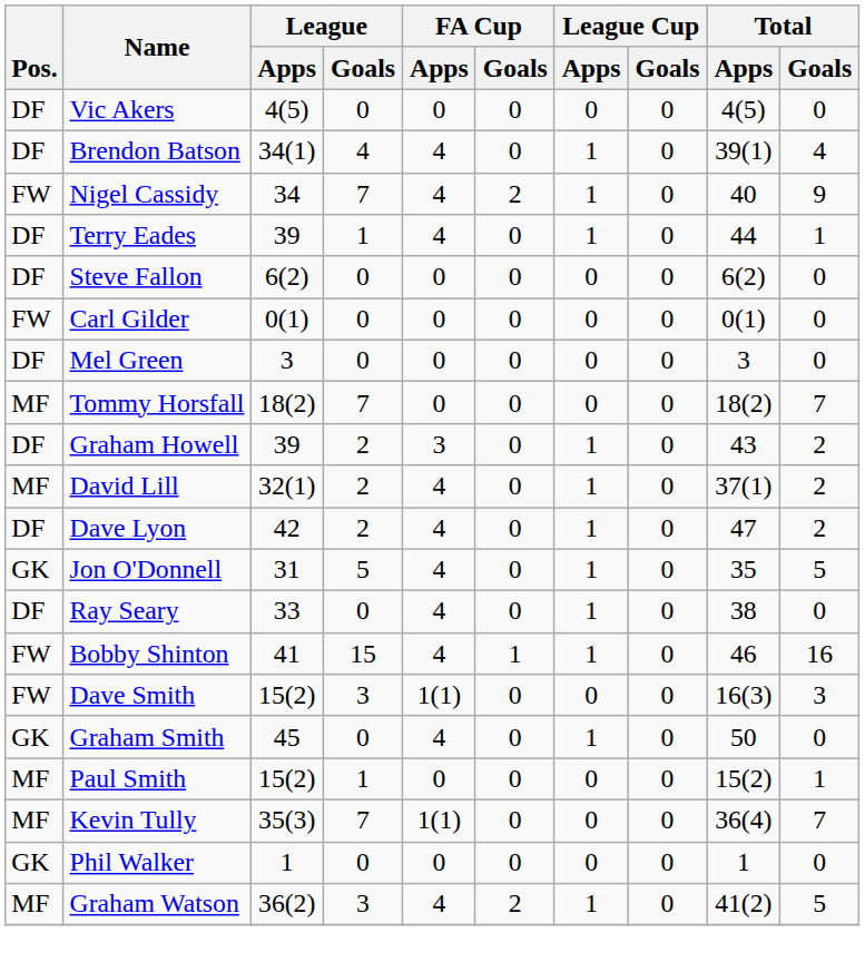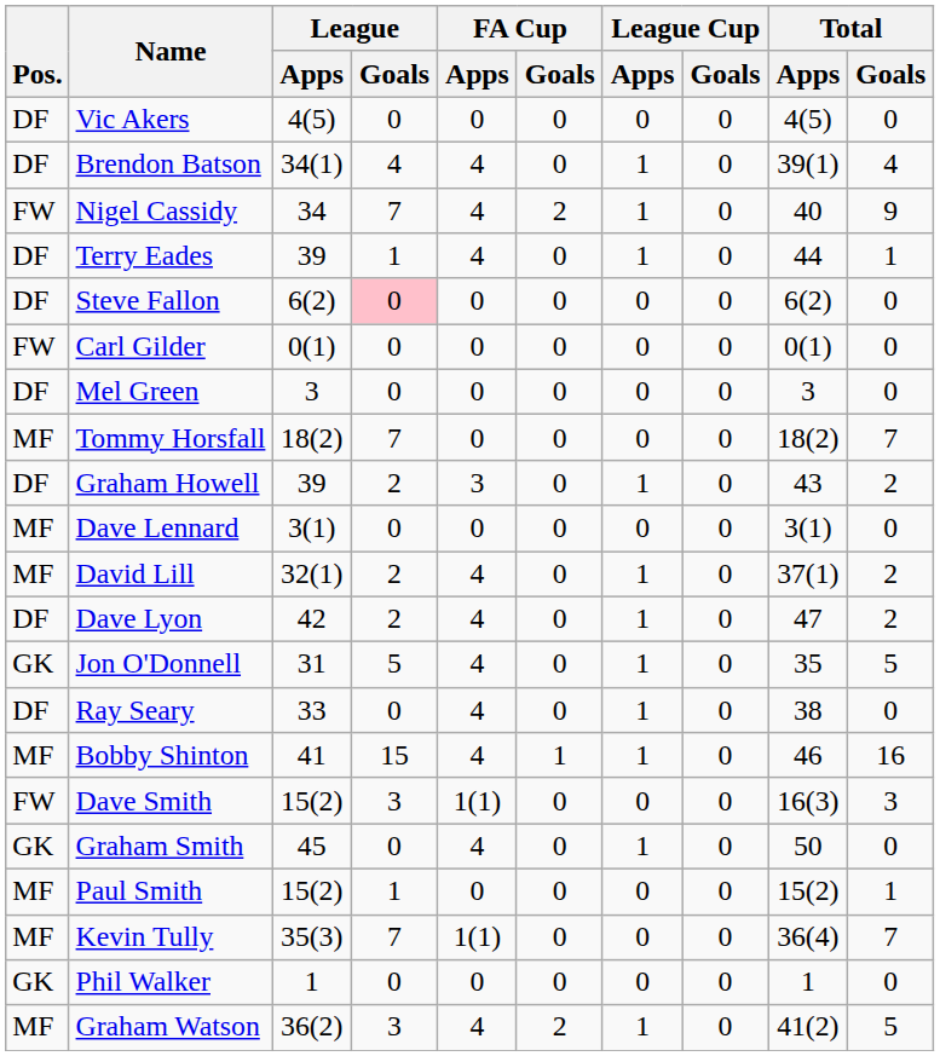 <table class="wikitable" style="text-align:center">
 <tr>
 <th rowspan="2" valign="bottom">Pos.</th>
 <th rowspan="2">Name</th>
 <th colspan="2" width="85">League</th>
 <th colspan="2" width="85">FA Cup</th>
 <th colspan="2" width="85">League Cup</th>
 <th colspan="2" width="85">Total</th>
 </tr>
 <tr>
 <th>Apps</th>
 <th>Goals</th>
 <th>Apps</th>
 <th>Goals</th>
 <th>Apps</th>
 <th>Goals</th>
 <th>Apps</th>
 <th>Goals</th>
 </tr>
 <tr>
 <td align="left">DF</td>
 <td align="left"> <a href='#'>Vic Akers</a></td>
 <td>4(5)</td>
 <td>0</td>
 <td>0</td>
 <td>0</td>
 <td>0</td>
 <td>0</td>
 <td>4(5)</td>
 <td>0</td>
 </tr>
 <tr>
 <td align="left">DF</td>
 <td align="left"> <a href='#'>Brendon Batson</a></td>
 <td>34(1)</td>
 <td>4</td>
 <td>4</td>
 <td>0</td>
 <td>1</td>
 <td>0</td>
 <td>39(1)</td>
 <td>4</td>
 </tr>
 <tr>
 <td align="left">FW</td>
 <td align="left"> <a href='#'>Nigel Cassidy</a></td>
 <td>34</td>
 <td>7</td>
 <td>4</td>
 <td>2</td>
 <td>1</td>
 <td>0</td>
 <td>40</td>
 <td>9</td>
 </tr>
 <tr>
 <td align="left">DF</td>
 <td align="left"> <a href='#'>Terry Eades</a></td>
 <td>39</td>
 <td>1</td>
 <td>4</td>
 <td>0</td>
 <td>1</td>
 <td>0</td>
 <td>44</td>
 <td>1</td>
 </tr>
 <tr>
 <td align="left">DF</td>
 <td align="left"> <a href='#'>Steve Fallon</a></td>
 <td>6(2)</td>
-<td>0</td>
+<td style="background: pink;">0</td>
 <td>0</td>
 <td>0</td>
 <td>0</td>
 <td>0</td>
 <td>6(2)</td>
 <td>0</td>
 </tr>
 <tr>
 <td align="left">FW</td>
 <td align="left"> <a href='#'>Carl Gilder</a></td>
 <td>0(1)</td>
 <td>0</td>
 <td>0</td>
 <td>0</td>
 <td>0</td>
 <td>0</td>
 <td>0(1)</td>
 <td>0</td>
 </tr>
 <tr>
 <td align="left">DF</td>
 <td align="left"> <a href='#'>Mel Green</a></td>
 <td>3</td>
 <td>0</td>
 <td>0</td>
 <td>0</td>
 <td>0</td>
 <td>0</td>
 <td>3</td>
 <td>0</td>
 </tr>
 <tr>
 <td align="left">MF</td>
 <td align="left"> <a href='#'>Tommy Horsfall</a></td>
 <td>18(2)</td>
 <td>7</td>
 <td>0</td>
 <td>0</td>
 <td>0</td>
 <td>0</td>
 <td>18(2)</td>
 <td>7</td>
 </tr>
 <tr>
 <td align="left">DF</td>
 <td align="left"> <a href='#'>Graham Howell</a></td>
 <td>39</td>
 <td>2</td>
 <td>3</td>
 <td>0</td>
 <td>1</td>
 <td>0</td>
 <td>43</td>
 <td>2</td>
 </tr>
 <tr>
 <td align="left">MF</td>
+<td align="left"> <a href='#'>Dave Lennard</a></td>
+<td>3(1)</td>
+<td>0</td>
+<td>0</td>
+<td>0</td>
+<td>0</td>
+<td>0</td>
+<td>3(1)</td>
+<td>0</td>
+</tr>
+<tr>
+<td align="left">MF</td>
 <td align="left"> <a href='#'>David Lill</a></td>
 <td>32(1)</td>
 <td>2</td>
 <td>4</td>
 <td>0</td>
 <td>1</td>
 <td>0</td>
 <td>37(1)</td>
 <td>2</td>
 </tr>
 <tr>
 <td align="left">DF</td>
 <td align="left"> <a href='#'>Dave Lyon</a></td>
 <td>42</td>
 <td>2</td>
 <td>4</td>
 <td>0</td>
 <td>1</td>
 <td>0</td>
 <td>47</td>
 <td>2</td>
 </tr>
 <tr>
 <td align="left">GK</td>
 <td align="left"> <a href='#'>Jon O'Donnell</a></td>
 <td>31</td>
 <td>5</td>
 <td>4</td>
 <td>0</td>
 <td>1</td>
 <td>0</td>
 <td>35</td>
 <td>5</td>
 </tr>
 <tr>
 <td align="left">DF</td>
 <td align="left"> <a href='#'>Ray Seary</a></td>
 <td>33</td>
 <td>0</td>
 <td>4</td>
 <td>0</td>
 <td>1</td>
 <td>0</td>
 <td>38</td>
 <td>0</td>
 </tr>
 <tr>
-<td align="left">FW</td>
+<td align="left">MF</td>
 <td align="left"> <a href='#'>Bobby Shinton</a></td>
 <td>41</td>
 <td>15</td>
 <td>4</td>
 <td>1</td>
 <td>1</td>
 <td>0</td>
 <td>46</td>
 <td>16</td>
 </tr>
 <tr>
 <td align="left">FW</td>
 <td align="left"> <a href='#'>Dave Smith</a></td>
 <td>15(2)</td>
 <td>3</td>
 <td>1(1)</td>
 <td>0</td>
 <td>0</td>
 <td>0</td>
 <td>16(3)</td>
 <td>3</td>
 </tr>
 <tr>
 <td align="left">GK</td>
 <td align="left"> <a href='#'>Graham Smith</a></td>
 <td>45</td>
 <td>0</td>
 <td>4</td>
 <td>0</td>
 <td>1</td>
 <td>0</td>
 <td>50</td>
 <td>0</td>
 </tr>
 <tr>
 <td align="left">MF</td>
 <td align="left"> <a href='#'>Paul Smith</a></td>
 <td>15(2)</td>
 <td>1</td>
 <td>0</td>
 <td>0</td>
 <td>0</td>
 <td>0</td>
 <td>15(2)</td>
 <td>1</td>
 </tr>
 <tr>
 <td align="left">MF</td>
 <td align="left"> <a href='#'>Kevin Tully</a></td>
 <td>35(3)</td>
 <td>7</td>
 <td>1(1)</td>
 <td>0</td>
 <td>0</td>
 <td>0</td>
 <td>36(4)</td>
 <td>7</td>
 </tr>
 <tr>
 <td align="left">GK</td>
 <td align="left"> <a href='#'>Phil Walker</a></td>
 <td>1</td>
 <td>0</td>
 <td>0</td>
 <td>0</td>
 <td>0</td>
 <td>0</td>
 <td>1</td>
 <td>0</td>
 </tr>
 <tr>
 <td align="left">MF</td>
 <td align="left"> <a href='#'>Graham Watson</a></td>
 <td>36(2)</td>
 <td>3</td>
 <td>4</td>
 <td>2</td>
 <td>1</td>
 <td>0</td>
 <td>41(2)</td>
 <td>5</td>
 </tr>
 <tr>
 </tr>
 </table>
